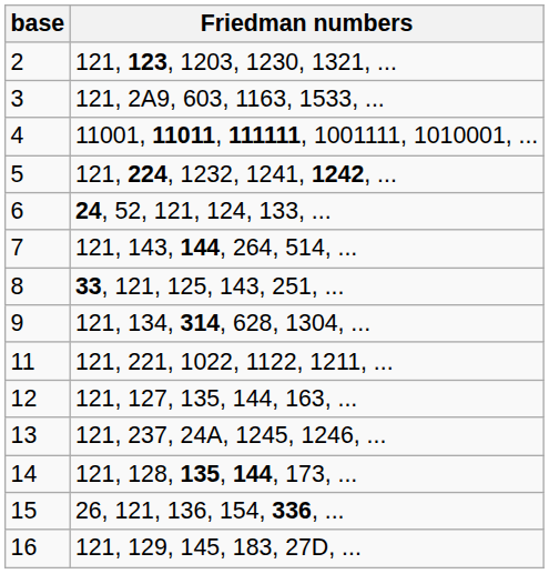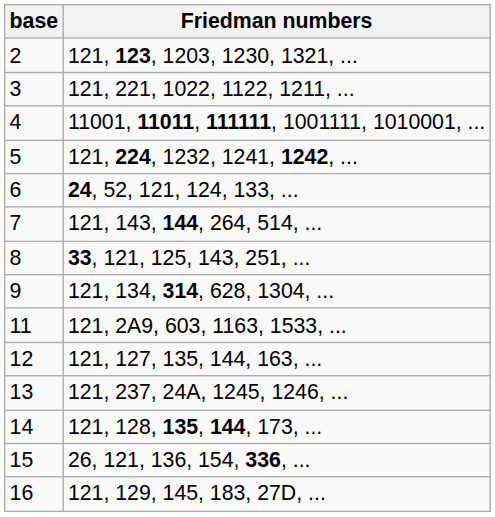 <table class="wikitable">
 <tr>
 <th>base</th>
 <th>Friedman numbers</th>
 </tr>
 <tr>
 <td>2</td>
 <td>121, <strong>123</strong>, 1203, 1230, 1321, ...</td>
 </tr>
 <tr>
 <td>3</td>
-<td>121, 2A9, 603, 1163, 1533, ...</td>
+<td>121, 221, 1022, 1122, 1211, ...</td>
 </tr>
 <tr>
 <td>4</td>
 <td>11001, <strong>11011</strong>, <strong>111111</strong>, 1001111, 1010001, ...</td>
 </tr>
 <tr>
 <td>5</td>
 <td>121, <strong>224</strong>, 1232, 1241, <strong>1242</strong>, ...</td>
 </tr>
 <tr>
 <td>6</td>
 <td><strong>24</strong>, 52, 121, 124, 133, ...</td>
 </tr>
 <tr>
 <td>7</td>
 <td>121, 143, <strong>144</strong>, 264, 514, ...</td>
 </tr>
 <tr>
 <td>8</td>
 <td><strong>33</strong>, 121, 125, 143, 251, ...</td>
 </tr>
 <tr>
 <td>9</td>
 <td>121, 134, <strong>314</strong>, 628, 1304, ...</td>
 </tr>
 <tr>
 <td>11</td>
-<td>121, 221, 1022, 1122, 1211, ...</td>
+<td>121, 2A9, 603, 1163, 1533, ...</td>
 </tr>
 <tr>
 <td>12</td>
 <td>121, 127, 135, 144, 163, ...</td>
 </tr>
 <tr>
 <td>13</td>
 <td>121, 237, 24A, 1245, 1246, ...</td>
 </tr>
 <tr>
 <td>14</td>
 <td>121, 128, <strong>135</strong>, <strong>144</strong>, 173, ...</td>
 </tr>
 <tr>
 <td>15</td>
 <td>26, 121, 136, 154, <strong>336</strong>, ...</td>
 </tr>
 <tr>
 <td>16</td>
 <td>121, 129, 145, 183, 27D, ...</td>
 </tr>
 </table>
